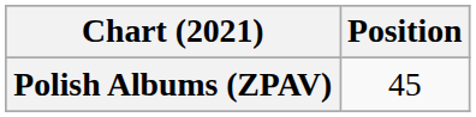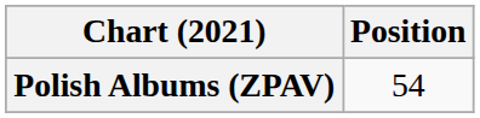 <table class="wikitable plainrowheaders" style="text-align:center">
 <tr>
 <th>Chart (2021)</th>
 <th>Position</th>
 </tr>
 <tr>
 <th scope="row">Polish Albums (ZPAV)</th>
-<td>45</td>
+<td>54</td>
 </tr>
 </table>
